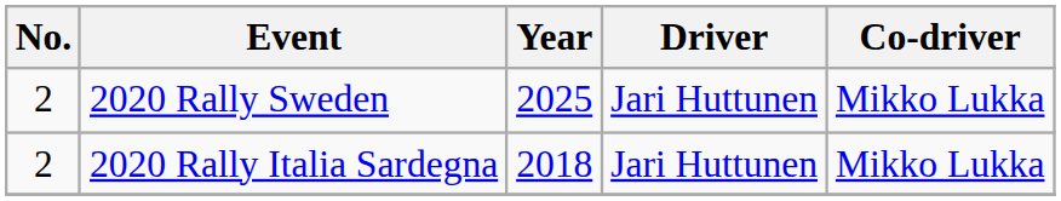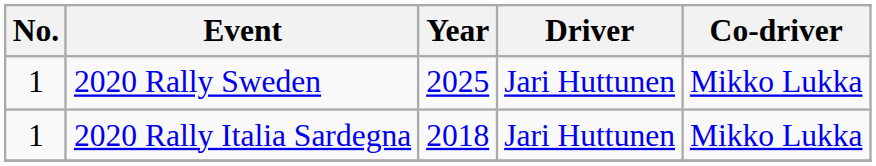 <table class="wikitable" style="font-size: 85%; ">
 <tr>
 <th>No.</th>
 <th>Event</th>
 <th>Year</th>
 <th>Driver</th>
 <th>Co-driver</th>
 </tr>
 <tr>
-<td align="center">2</td>
+<td align="center">1</td>
 <td> <a href='#'>2020 Rally Sweden</a></td>
 <td align="center"><a href='#'>2025</a></td>
 <td> <a href='#'>Jari Huttunen</a></td>
 <td> <a href='#'>Mikko Lukka</a></td>
 </tr>
 <tr>
-<td align="center">2</td>
+<td align="center">1</td>
 <td> <a href='#'>2020 Rally Italia Sardegna</a></td>
 <td align="center"><a href='#'>2018</a></td>
 <td> <a href='#'>Jari Huttunen</a></td>
 <td> <a href='#'>Mikko Lukka</a></td>
 </tr>
 <tr>
 </tr>
 </table>
